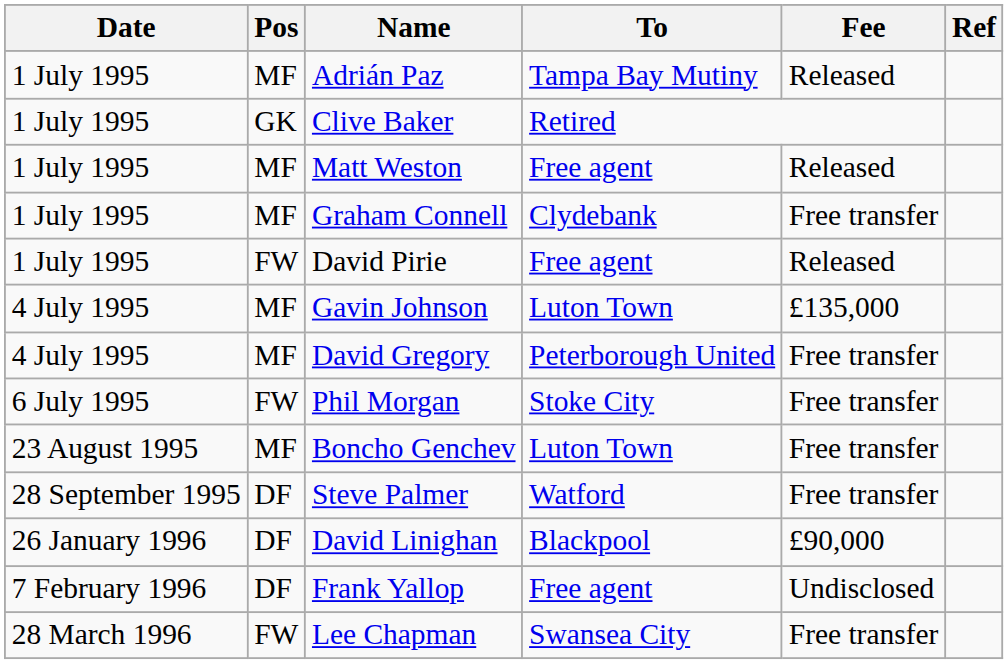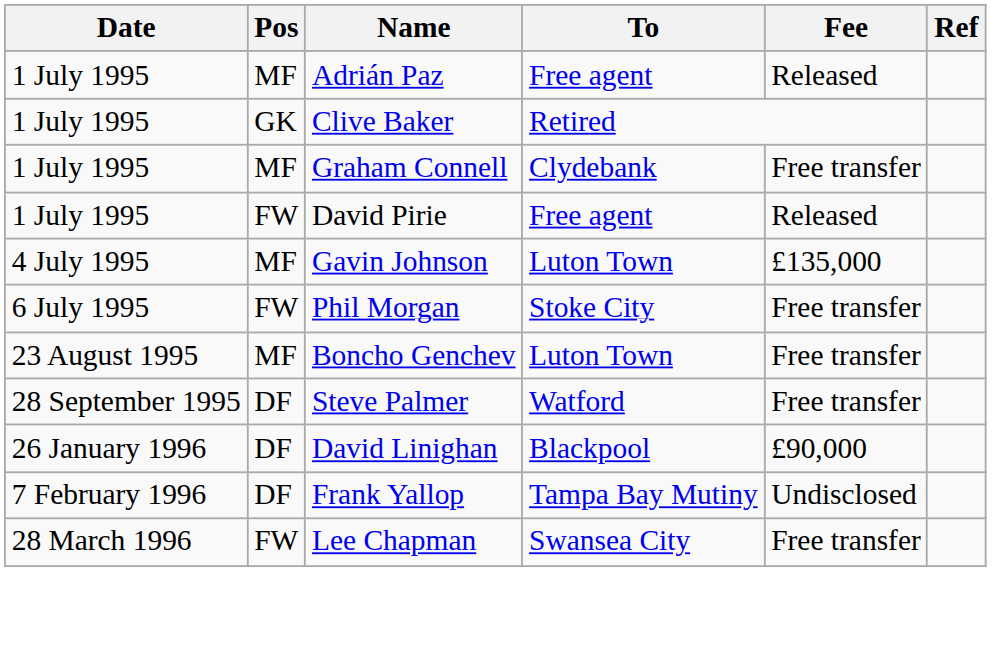 <table class="wikitable">
 <tr>
 <th>Date</th>
 <th>Pos</th>
 <th>Name</th>
 <th>To</th>
 <th>Fee</th>
 <th>Ref</th>
 </tr>
 <tr>
 <td>1 July 1995</td>
 <td>MF</td>
 <td> <a href='#'>Adrián Paz</a></td>
-<td> <a href='#'>Tampa Bay Mutiny</a></td>
+<td><a href='#'>Free agent</a></td>
 <td>Released</td>
 <td></td>
 </tr>
 <tr>
 <td>1 July 1995</td>
 <td>GK</td>
 <td> <a href='#'>Clive Baker</a></td>
 <td colspan=2><a href='#'>Retired</a></td>
-<td></td>
-</tr>
-<tr>
-<td>1 July 1995</td>
-<td>MF</td>
-<td> <a href='#'>Matt Weston</a></td>
-<td><a href='#'>Free agent</a></td>
-<td>Released</td>
 <td></td>
 </tr>
 <tr>
 <td>1 July 1995</td>
 <td>MF</td>
 <td> <a href='#'>Graham Connell</a></td>
 <td> <a href='#'>Clydebank</a></td>
 <td>Free transfer</td>
 <td></td>
 </tr>
 <tr>
 <td>1 July 1995</td>
 <td>FW</td>
 <td> David Pirie</td>
 <td><a href='#'>Free agent</a></td>
 <td>Released</td>
 <td></td>
 </tr>
 <tr>
 <td>4 July 1995</td>
 <td>MF</td>
 <td> <a href='#'>Gavin Johnson</a></td>
 <td> <a href='#'>Luton Town</a></td>
 <td>£135,000</td>
-<td></td>
-</tr>
-<tr>
-<td>4 July 1995</td>
-<td>MF</td>
-<td> <a href='#'>David Gregory</a></td>
-<td> <a href='#'>Peterborough United</a></td>
-<td>Free transfer</td>
 <td></td>
 </tr>
 <tr>
 <td>6 July 1995</td>
 <td>FW</td>
 <td> <a href='#'>Phil Morgan</a></td>
 <td> <a href='#'>Stoke City</a></td>
 <td>Free transfer</td>
 <td></td>
 </tr>
 <tr>
 <td>23 August 1995</td>
 <td>MF</td>
 <td> <a href='#'>Boncho Genchev</a></td>
 <td> <a href='#'>Luton Town</a></td>
 <td>Free transfer</td>
 <td></td>
 </tr>
 <tr>
 <td>28 September 1995</td>
 <td>DF</td>
 <td> <a href='#'>Steve Palmer</a></td>
 <td> <a href='#'>Watford</a></td>
 <td>Free transfer</td>
 <td></td>
 </tr>
 <tr>
 <td>26 January 1996</td>
 <td>DF</td>
 <td> <a href='#'>David Linighan</a></td>
 <td> <a href='#'>Blackpool</a></td>
 <td>£90,000</td>
 <td></td>
 </tr>
 <tr>
 <td>7 February 1996</td>
 <td>DF</td>
 <td> <a href='#'>Frank Yallop</a></td>
-<td><a href='#'>Free agent</a></td>
+<td> <a href='#'>Tampa Bay Mutiny</a></td>
 <td>Undisclosed</td>
 <td></td>
 </tr>
 <tr>
 <td>28 March 1996</td>
 <td>FW</td>
 <td> <a href='#'>Lee Chapman</a></td>
 <td> <a href='#'>Swansea City</a></td>
 <td>Free transfer</td>
 <td></td>
 </tr>
 </table>
